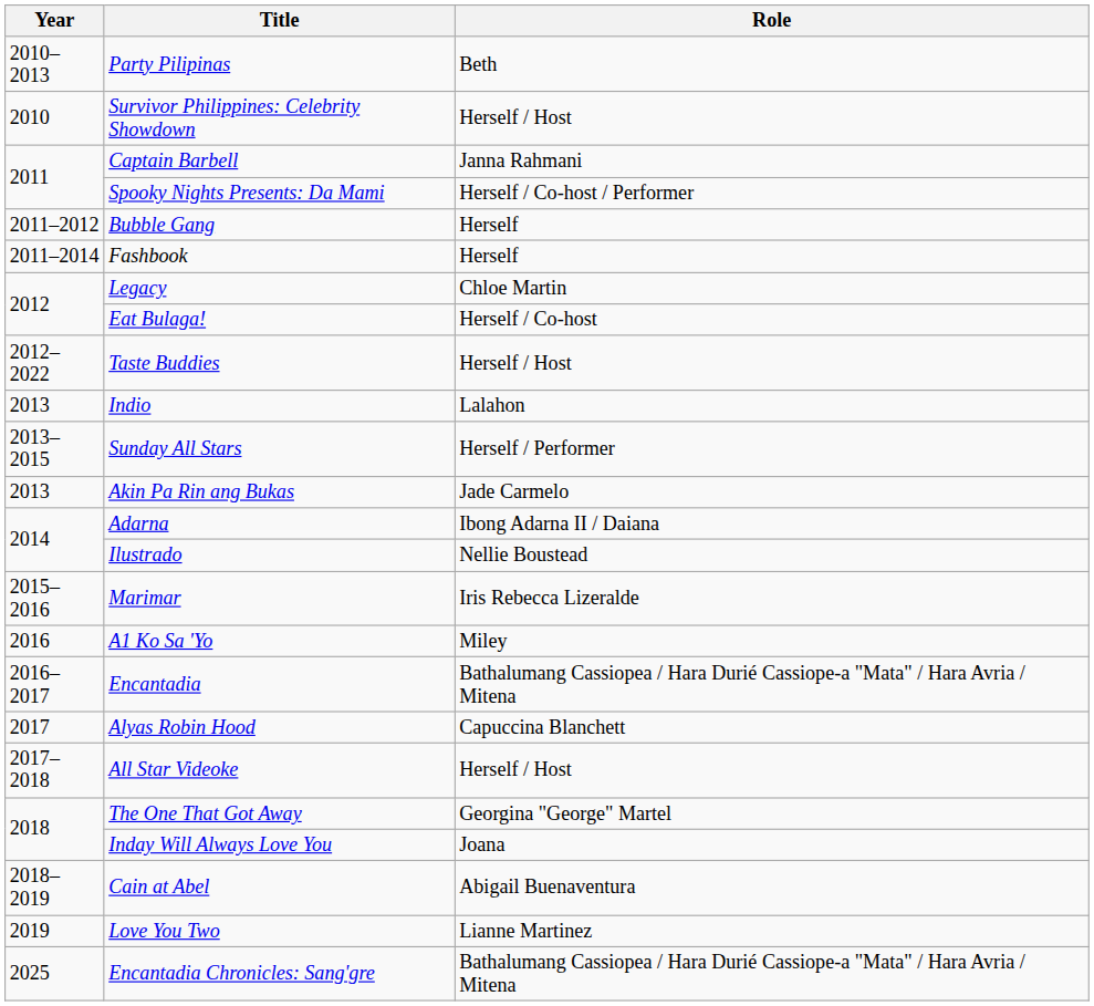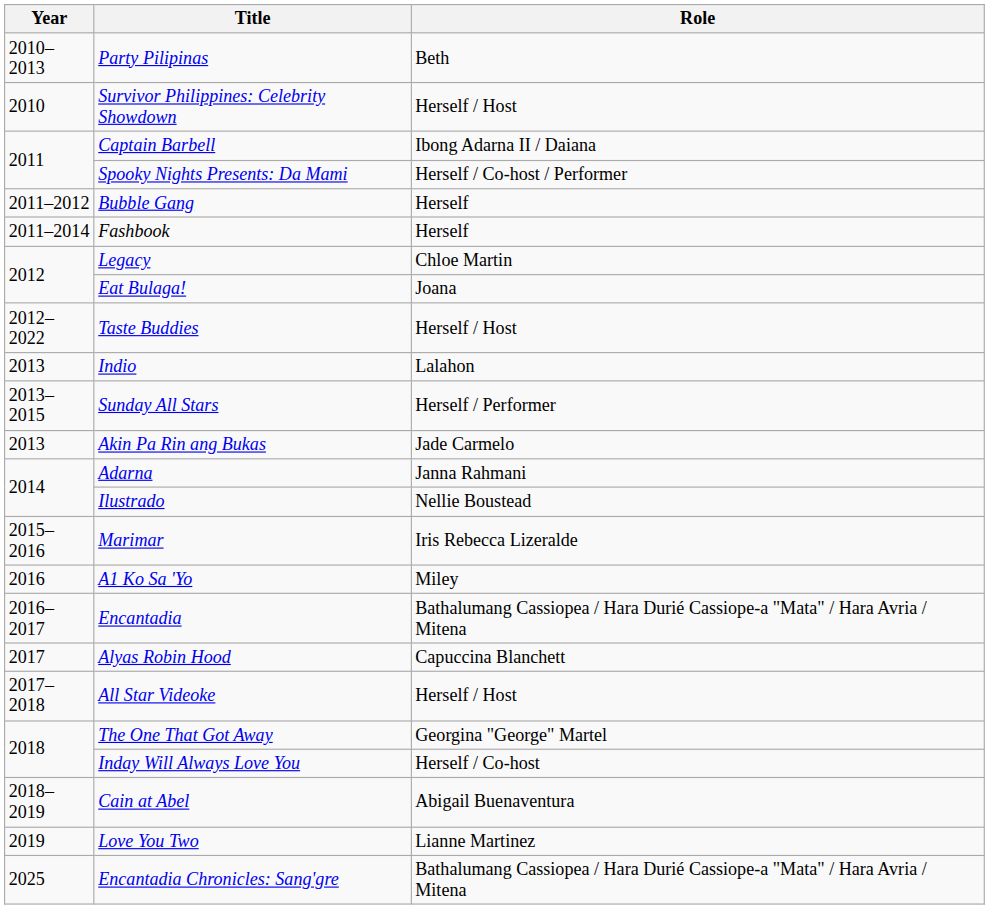 <table class="wikitable sortable">
 <tr>
 <th>Year</th>
 <th>Title</th>
 <th>Role</th>
 </tr>
 <tr>
 <td>2010–2013</td>
 <td><em><a href='#'>Party Pilipinas</a></em></td>
 <td>Beth</td>
 </tr>
 <tr>
 <td>2010</td>
 <td><em><a href='#'>Survivor Philippines: Celebrity Showdown</a></em></td>
 <td>Herself / Host</td>
 </tr>
 <tr>
 <td rowspan="2">2011</td>
 <td><em><a href='#'>Captain Barbell</a></em></td>
-<td>Janna Rahmani</td>
+<td>Ibong Adarna II / Daiana</td>
 </tr>
 <tr>
 <td><em><a href='#'>Spooky Nights Presents: Da Mami</a></em></td>
 <td>Herself / Co-host / Performer</td>
 </tr>
 <tr>
 <td>2011–2012</td>
 <td><em><a href='#'>Bubble Gang</a></em></td>
 <td>Herself</td>
 </tr>
 <tr>
 <td>2011–2014</td>
 <td><em>Fashbook</em></td>
 <td>Herself</td>
 </tr>
 <tr>
 <td rowspan=2>2012</td>
 <td><em><a href='#'>Legacy</a></em></td>
 <td>Chloe Martin</td>
 </tr>
 <tr>
 <td><em><a href='#'>Eat Bulaga!</a></em></td>
-<td>Herself / Co-host</td>
+<td>Joana</td>
 </tr>
 <tr>
 <td>2012–2022</td>
 <td><em><a href='#'>Taste Buddies</a></em></td>
 <td>Herself / Host</td>
 </tr>
 <tr>
 <td>2013</td>
 <td><em><a href='#'>Indio</a></em></td>
 <td>Lalahon</td>
 </tr>
 <tr>
 <td>2013–2015</td>
 <td><em><a href='#'>Sunday All Stars</a></em></td>
 <td>Herself / Performer</td>
 </tr>
 <tr>
 <td>2013</td>
 <td><em><a href='#'>Akin Pa Rin ang Bukas</a></em></td>
 <td>Jade Carmelo</td>
 </tr>
 <tr>
 <td rowspan="2">2014</td>
 <td><em><a href='#'>Adarna</a></em></td>
-<td>Ibong Adarna II / Daiana</td>
+<td>Janna Rahmani</td>
 </tr>
 <tr>
 <td><em><a href='#'>Ilustrado</a></em></td>
 <td>Nellie Boustead</td>
 </tr>
 <tr>
 <td>2015–2016</td>
 <td><em><a href='#'>Marimar</a></em></td>
 <td>Iris Rebecca Lizeralde</td>
 </tr>
 <tr>
 <td>2016</td>
 <td><em><a href='#'>A1 Ko Sa 'Yo</a></em></td>
 <td>Miley</td>
 </tr>
 <tr>
 <td>2016–2017</td>
 <td><em><a href='#'>Encantadia</a></em></td>
 <td>Bathalumang Cassiopea / Hara Durié Cassiope-a "Mata" / Hara Avria / Mitena</td>
 </tr>
 <tr>
 <td>2017</td>
 <td><em><a href='#'>Alyas Robin Hood</a></em></td>
 <td>Capuccina Blanchett</td>
 </tr>
 <tr>
 <td>2017–2018</td>
 <td><em><a href='#'>All Star Videoke</a></em></td>
 <td>Herself / Host</td>
 </tr>
 <tr>
 <td rowspan=2>2018</td>
 <td><em><a href='#'>The One That Got Away</a></em></td>
 <td>Georgina "George" Martel</td>
 </tr>
 <tr>
 <td><em><a href='#'>Inday Will Always Love You</a></em></td>
-<td>Joana</td>
+<td>Herself / Co-host</td>
 </tr>
 <tr>
 <td>2018–2019</td>
 <td><em><a href='#'>Cain at Abel</a></em></td>
 <td>Abigail Buenaventura</td>
 </tr>
 <tr>
 <td>2019</td>
 <td><em><a href='#'>Love You Two</a></em></td>
 <td>Lianne Martinez</td>
 </tr>
 <tr>
 <td>2025</td>
 <td><em><a href='#'>Encantadia Chronicles: Sang'gre</a></em></td>
 <td>Bathalumang Cassiopea / Hara Durié Cassiope-a "Mata" / Hara Avria / Mitena</td>
 </tr>
 </table>
